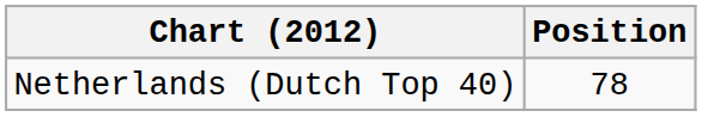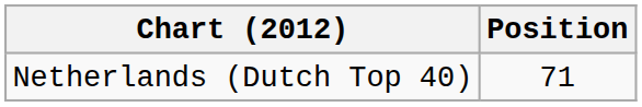 <table class="wikitable">
 <tr>
 <th scope="col">Chart (2012)</th>
 <th scope="col">Position</th>
 </tr>
 <tr>
 <td>Netherlands (Dutch Top 40)</td>
-<td style="text-align:center">78</td>
+<td style="text-align:center">71</td>
 </tr>
 </table>
